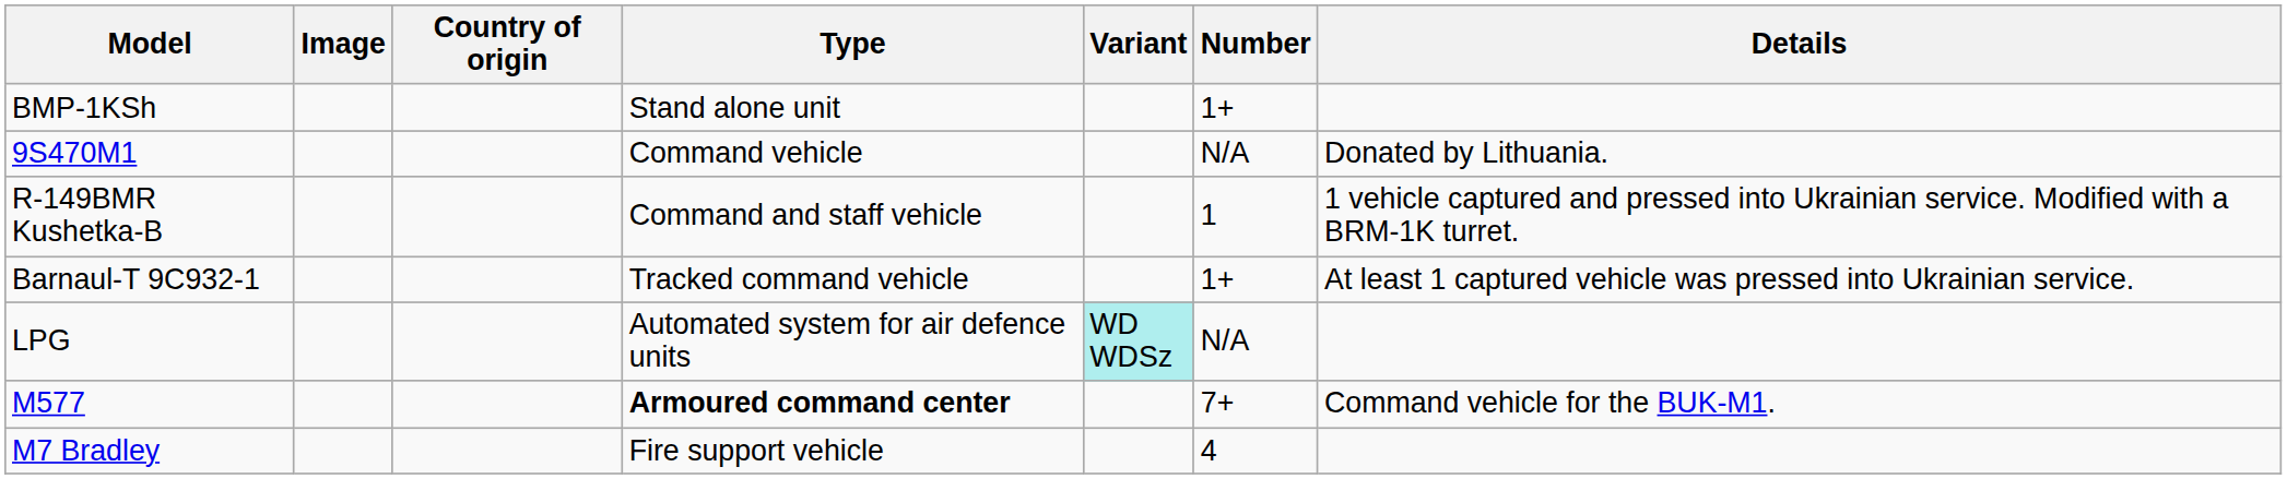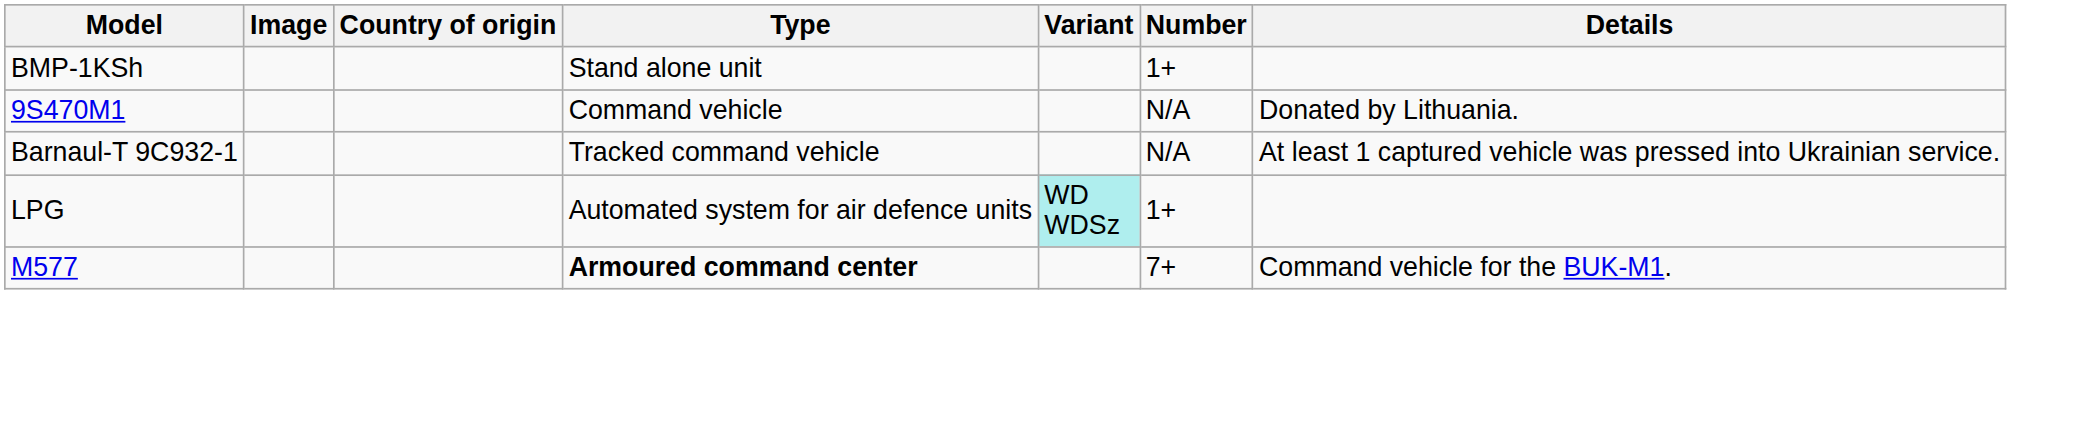 <table class="wikitable">
 <tr>
 <th>Model</th>
 <th>Image</th>
 <th>Country of origin</th>
 <th>Type</th>
 <th>Variant</th>
 <th>Number</th>
 <th>Details</th>
 </tr>
 <tr>
 <td>BMP-1KSh</td>
 <td></td>
 <td></td>
 <td>Stand alone unit</td>
 <td></td>
 <td>1+</td>
 <td></td>
 </tr>
 <tr>
 <td><a href='#'>9S470M1</a></td>
 <td></td>
 <td> <br> </td>
 <td>Command vehicle</td>
 <td></td>
 <td>N/A</td>
 <td>Donated by Lithuania.</td>
 </tr>
 <tr>
-<td>R-149BMR Kushetka-B</td>
-<td></td>
-<td> <br> </td>
-<td>Command and staff vehicle</td>
-<td></td>
-<td>1</td>
-<td>1 vehicle captured and pressed into Ukrainian service. Modified with a BRM-1K turret.</td>
-</tr>
-<tr>
 <td>Barnaul-T 9С932-1</td>
 <td></td>
 <td></td>
 <td>Tracked command vehicle</td>
 <td></td>
-<td>1+</td>
+<td>N/A</td>
 <td>At least 1 captured vehicle was pressed into Ukrainian service.</td>
 </tr>
 <tr>
 <td>LPG</td>
 <td></td>
 <td></td>
 <td>Automated system for air defence units</td>
 <td style="background: paleturquoise;">WD<br>WDSz</td>
-<td>N/A</td>
+<td>1+</td>
 <td></td>
 </tr>
 <tr>
 <td><a href='#'>M577</a></td>
 <td></td>
 <td></td>
 <td><strong>Armoured command center</strong></td>
 <td></td>
 <td>7+</td>
 <td>Command vehicle for the <a href='#'>BUK-M1</a>.</td>
 </tr>
-<tr>
-<td><a href='#'>M7 Bradley</a></td>
-<td></td>
-<td></td>
-<td>Fire support vehicle</td>
-<td></td>
-<td>4</td>
-<td></td>
-</tr>
 </table>
